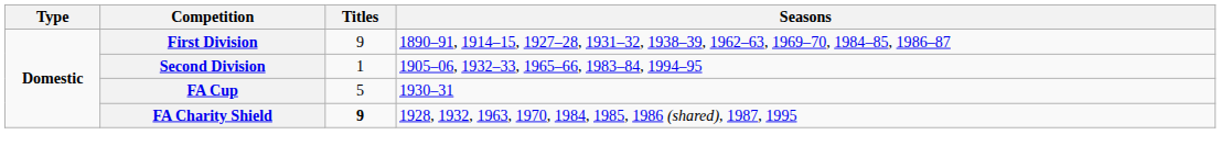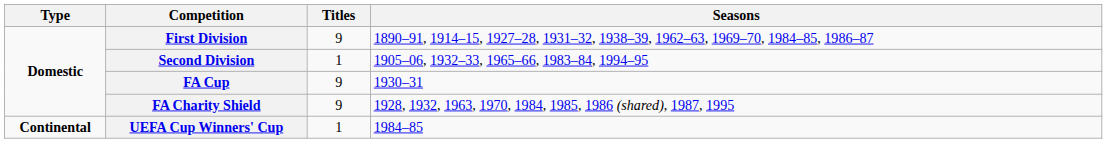 <table class="wikitable plainrowheaders" style="text-align:center">
 <tr>
 <th style="width:1%">Type</th>
 <th style="width:5%">Competition</th>
 <th style="width:1%">Titles</th>
 <th style="width:21%">Seasons</th>
 </tr>
 <tr>
 <td rowspan="4"><strong>Domestic</strong></td>
 <th scope=row><a href='#'>First Division</a></th>
 <td align="center">9</td>
 <td align="left"><a href='#'>1890–91</a>, <a href='#'>1914–15</a>, <a href='#'>1927–28</a>, <a href='#'>1931–32</a>, <a href='#'>1938–39</a>, <a href='#'>1962–63</a>, <a href='#'>1969–70</a>, <a href='#'>1984–85</a>, <a href='#'>1986–87</a></td>
 </tr>
 <tr>
 <th scope=row><a href='#'>Second Division</a></th>
 <td align="center">1</td>
 <td align="left"><a href='#'>1905–06</a>, <a href='#'>1932–33</a>, <a href='#'>1965–66</a>, <a href='#'>1983–84</a>, <a href='#'>1994–95</a></td>
 </tr>
 <tr>
 <th scope=row><a href='#'>FA Cup</a></th>
-<td align="center">5</td>
+<td align="center">9</td>
 <td align="left"><a href='#'>1930–31</a></td>
 </tr>
 <tr>
 <th scope=row><a href='#'>FA Charity Shield</a></th>
-<td align="center"><strong>9</strong></td>
+<td align="center">9</td>
 <td align="left"><a href='#'>1928</a>, <a href='#'>1932</a>, <a href='#'>1963</a>, <a href='#'>1970</a>, <a href='#'>1984</a>, <a href='#'>1985</a>, <a href='#'>1986</a> <em>(shared)</em>, <a href='#'>1987</a>, <a href='#'>1995</a></td>
 </tr>
+<tr>
+<td rowspan="1"><strong>Continental</strong></td>
+<th scope=row><a href='#'>UEFA Cup Winners' Cup</a></th>
+<td align="center">1</td>
+<td align="left"><a href='#'>1984–85</a></td>
+</tr>
 </table>
